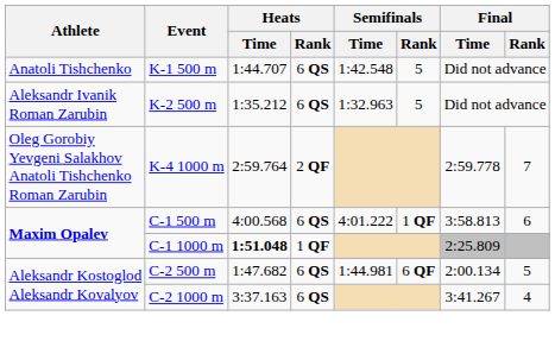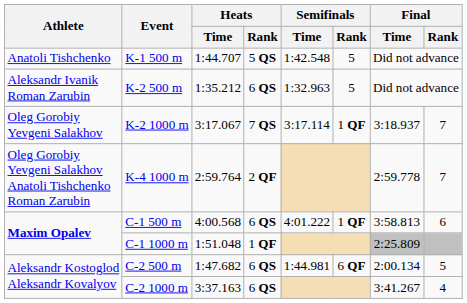 <table class=wikitable style="font-size:90%">
 <tr>
 <th rowspan="2">Athlete</th>
 <th rowspan="2">Event</th>
 <th colspan="2">Heats</th>
 <th colspan="2">Semifinals</th>
 <th colspan="2">Final</th>
 </tr>
 <tr>
 <th>Time</th>
 <th>Rank</th>
 <th>Time</th>
 <th>Rank</th>
 <th>Time</th>
 <th>Rank</th>
 </tr>
 <tr>
 <td><a href='#'>Anatoli Tishchenko</a></td>
 <td><a href='#'>K-1 500 m</a></td>
 <td align=center>1:44.707</td>
-<td align=center>6 <strong>QS</strong></td>
+<td align=center>5 <strong>QS</strong></td>
 <td align=center>1:42.548</td>
 <td align=center>5</td>
 <td colspan="2" align=center>Did not advance</td>
 </tr>
 <tr>
 <td><a href='#'>Aleksandr Ivanik</a><br><a href='#'>Roman Zarubin</a></td>
 <td><a href='#'>K-2 500 m</a></td>
 <td align=center>1:35.212</td>
 <td align=center>6 <strong>QS</strong></td>
 <td align=center>1:32.963</td>
 <td align=center>5</td>
 <td colspan="2" align=center>Did not advance</td>
+</tr>
+<tr>
+<td><a href='#'>Oleg Gorobiy</a><br><a href='#'>Yevgeni Salakhov</a></td>
+<td><a href='#'>K-2 1000 m</a></td>
+<td align=center>3:17.067</td>
+<td align=center>7 <strong>QS</strong></td>
+<td align=center>3:17.114</td>
+<td align=center>1 <strong>QF</strong></td>
+<td align=center>3:18.937</td>
+<td align=center>7</td>
 </tr>
 <tr>
 <td><a href='#'>Oleg Gorobiy</a><br><a href='#'>Yevgeni Salakhov</a><br><a href='#'>Anatoli Tishchenko</a><br><a href='#'>Roman Zarubin</a></td>
 <td><a href='#'>K-4 1000 m</a></td>
 <td align=center>2:59.764</td>
 <td align=center>2 <strong>QF</strong></td>
 <td colspan = "2" bgcolor="wheat"></td>
 <td align=center>2:59.778</td>
 <td align=center>7</td>
 </tr>
 <tr>
 <td rowspan=2><strong><a href='#'>Maxim Opalev</a></strong></td>
 <td><a href='#'>C-1 500 m</a></td>
 <td align=center>4:00.568</td>
 <td align=center>6 <strong>QS</strong></td>
 <td align=center>4:01.222</td>
 <td align=center>1 <strong>QF</strong></td>
 <td align=center>3:58.813</td>
 <td align=center>6</td>
 </tr>
 <tr>
 <td><a href='#'>C-1 1000 m</a></td>
-<td align=center><strong>1:51.048</strong></td>
+<td align=center>1:51.048</td>
 <td align=center>1 <strong>QF</strong></td>
 <td colspan = "2" bgcolor="wheat"></td>
 <td align=center bgcolor=silver>2:25.809</td>
 <td align=center bgcolor=silver></td>
 </tr>
 <tr>
 <td rowspan=2><a href='#'>Aleksandr Kostoglod</a><br><a href='#'>Aleksandr Kovalyov</a></td>
 <td><a href='#'>C-2 500 m</a></td>
 <td align=center>1:47.682</td>
 <td align=center>6 <strong>QS</strong></td>
 <td align=center>1:44.981</td>
 <td align=center>6 <strong>QF</strong></td>
 <td align=center>2:00.134</td>
 <td align=center>5</td>
 </tr>
 <tr>
 <td><a href='#'>C-2 1000 m</a></td>
 <td align=center>3:37.163</td>
 <td align=center>6 <strong>QS</strong></td>
 <td colspan = "2" bgcolor="wheat"></td>
 <td align=center>3:41.267</td>
 <td align=center>4</td>
 </tr>
 </table>
